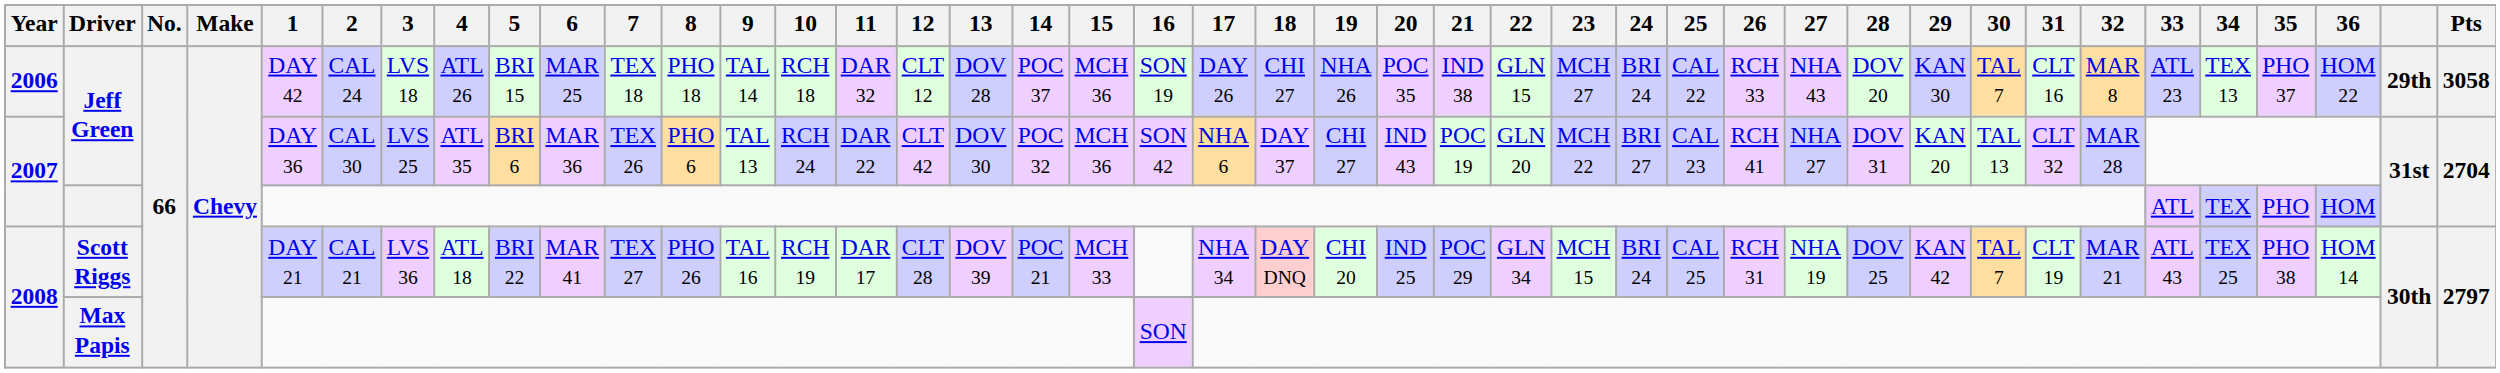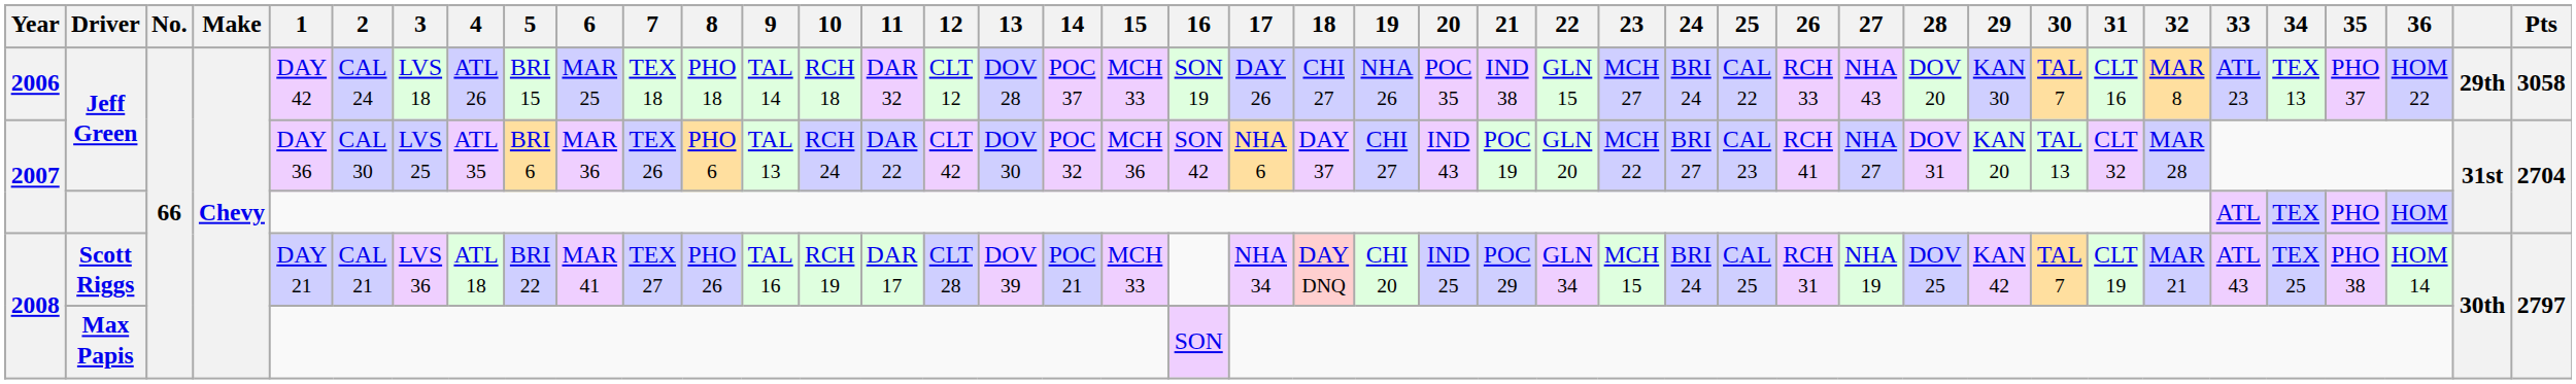 <table class="wikitable" style="text-align:center; font-size:75%">
 <tr>
 <th>Year</th>
 <th>Driver</th>
 <th>No.</th>
 <th>Make</th>
 <th>1</th>
 <th>2</th>
 <th>3</th>
 <th>4</th>
 <th>5</th>
 <th>6</th>
 <th>7</th>
 <th>8</th>
 <th>9</th>
 <th>10</th>
 <th>11</th>
 <th>12</th>
 <th>13</th>
 <th>14</th>
 <th>15</th>
 <th>16</th>
 <th>17</th>
 <th>18</th>
 <th>19</th>
 <th>20</th>
 <th>21</th>
 <th>22</th>
 <th>23</th>
 <th>24</th>
 <th>25</th>
 <th>26</th>
 <th>27</th>
 <th>28</th>
 <th>29</th>
 <th>30</th>
 <th>31</th>
 <th>32</th>
 <th>33</th>
 <th>34</th>
 <th>35</th>
 <th>36</th>
 <th></th>
 <th>Pts</th>
 </tr>
 <tr>
 <th><a href='#'>2006</a></th>
 <th rowspan="2"><a href='#'>Jeff Green</a></th>
 <th rowspan="5">66</th>
 <th rowspan="5"><a href='#'>Chevy</a></th>
 <td style="background:#EFCFFF;"><a href='#'>DAY</a><br><small>42</small></td>
 <td style="background:#CFCFFF;"><a href='#'>CAL</a><br><small>24</small></td>
 <td style="background:#DFFFDF;"><a href='#'>LVS</a><br><small>18</small></td>
 <td style="background:#CFCFFF;"><a href='#'>ATL</a><br><small>26</small></td>
 <td style="background:#DFFFDF;"><a href='#'>BRI</a><br><small>15</small></td>
 <td style="background:#CFCFFF;"><a href='#'>MAR</a><br><small>25</small></td>
 <td style="background:#DFFFDF;"><a href='#'>TEX</a><br><small>18</small></td>
 <td style="background:#DFFFDF;"><a href='#'>PHO</a><br><small>18</small></td>
 <td style="background:#DFFFDF;"><a href='#'>TAL</a><br><small>14</small></td>
 <td style="background:#DFFFDF;"><a href='#'>RCH</a><br><small>18</small></td>
 <td style="background:#EFCFFF;"><a href='#'>DAR</a><br><small>32</small></td>
 <td style="background:#DFFFDF;"><a href='#'>CLT</a><br><small>12</small></td>
 <td style="background:#CFCFFF;"><a href='#'>DOV</a><br><small>28</small></td>
 <td style="background:#EFCFFF;"><a href='#'>POC</a><br><small>37</small></td>
-<td style="background:#EFCFFF;"><a href='#'>MCH</a><br><small>36</small></td>
+<td style="background:#EFCFFF;"><a href='#'>MCH</a><br><small>33</small></td>
 <td style="background:#DFFFDF;"><a href='#'>SON</a><br><small>19</small></td>
 <td style="background:#CFCFFF;"><a href='#'>DAY</a><br><small>26</small></td>
 <td style="background:#CFCFFF;"><a href='#'>CHI</a><br><small>27</small></td>
 <td style="background:#CFCFFF;"><a href='#'>NHA</a><br><small>26</small></td>
 <td style="background:#EFCFFF;"><a href='#'>POC</a><br><small>35</small></td>
 <td style="background:#EFCFFF;"><a href='#'>IND</a><br><small>38</small></td>
 <td style="background:#DFFFDF;"><a href='#'>GLN</a><br><small>15</small></td>
 <td style="background:#CFCFFF;"><a href='#'>MCH</a><br><small>27</small></td>
 <td style="background:#CFCFFF;"><a href='#'>BRI</a><br><small>24</small></td>
 <td style="background:#CFCFFF;"><a href='#'>CAL</a><br><small>22</small></td>
 <td style="background:#EFCFFF;"><a href='#'>RCH</a><br><small>33</small></td>
 <td style="background:#EFCFFF;"><a href='#'>NHA</a><br><small>43</small></td>
 <td style="background:#DFFFDF;"><a href='#'>DOV</a><br><small>20</small></td>
 <td style="background:#CFCFFF;"><a href='#'>KAN</a><br><small>30</small></td>
 <td style="background:#FFDF9F;"><a href='#'>TAL</a><br><small>7</small></td>
 <td style="background:#DFFFDF;"><a href='#'>CLT</a><br><small>16</small></td>
 <td style="background:#FFDF9F;"><a href='#'>MAR</a><br><small>8</small></td>
 <td style="background:#CFCFFF;"><a href='#'>ATL</a><br><small>23</small></td>
 <td style="background:#DFFFDF;"><a href='#'>TEX</a><br><small>13</small></td>
 <td style="background:#EFCFFF;"><a href='#'>PHO</a><br><small>37</small></td>
 <td style="background:#CFCFFF;"><a href='#'>HOM</a><br><small>22</small></td>
 <th>29th</th>
 <th>3058</th>
 </tr>
 <tr>
 <th rowspan=2><a href='#'>2007</a></th>
 <td style="background:#EFCFFF;"><a href='#'>DAY</a><br><small>36</small></td>
 <td style="background:#CFCFFF;"><a href='#'>CAL</a><br><small>30</small></td>
 <td style="background:#CFCFFF;"><a href='#'>LVS</a><br><small>25</small></td>
 <td style="background:#EFCFFF;"><a href='#'>ATL</a><br><small>35</small></td>
 <td style="background:#FFDF9F;"><a href='#'>BRI</a><br><small>6</small></td>
 <td style="background:#EFCFFF;"><a href='#'>MAR</a><br><small>36</small></td>
 <td style="background:#CFCFFF;"><a href='#'>TEX</a><br><small>26</small></td>
 <td style="background:#FFDF9F;"><a href='#'>PHO</a><br><small>6</small></td>
 <td style="background:#DFFFDF;"><a href='#'>TAL</a><br><small>13</small></td>
 <td style="background:#CFCFFF;"><a href='#'>RCH</a><br><small>24</small></td>
 <td style="background:#CFCFFF;"><a href='#'>DAR</a><br><small>22</small></td>
 <td style="background:#EFCFFF;"><a href='#'>CLT</a><br><small>42</small></td>
 <td style="background:#CFCFFF;"><a href='#'>DOV</a><br><small>30</small></td>
 <td style="background:#EFCFFF;"><a href='#'>POC</a><br><small>32</small></td>
 <td style="background:#EFCFFF;"><a href='#'>MCH</a><br><small>36</small></td>
 <td style="background:#EFCFFF;"><a href='#'>SON</a><br><small>42</small></td>
 <td style="background:#FFDF9F;"><a href='#'>NHA</a><br><small>6</small></td>
 <td style="background:#EFCFFF;"><a href='#'>DAY</a><br><small>37</small></td>
 <td style="background:#CFCFFF;"><a href='#'>CHI</a><br><small>27</small></td>
 <td style="background:#EFCFFF;"><a href='#'>IND</a><br><small>43</small></td>
 <td style="background:#DFFFDF;"><a href='#'>POC</a><br><small>19</small></td>
 <td style="background:#DFFFDF;"><a href='#'>GLN</a><br><small>20</small></td>
 <td style="background:#CFCFFF;"><a href='#'>MCH</a><br><small>22</small></td>
 <td style="background:#CFCFFF;"><a href='#'>BRI</a><br><small>27</small></td>
 <td style="background:#CFCFFF;"><a href='#'>CAL</a><br><small>23</small></td>
 <td style="background:#EFCFFF;"><a href='#'>RCH</a><br><small>41</small></td>
 <td style="background:#CFCFFF;"><a href='#'>NHA</a><br><small>27</small></td>
 <td style="background:#EFCFFF;"><a href='#'>DOV</a><br><small>31</small></td>
 <td style="background:#DFFFDF;"><a href='#'>KAN</a><br><small>20</small></td>
 <td style="background:#DFFFDF;"><a href='#'>TAL</a><br><small>13</small></td>
 <td style="background:#EFCFFF;"><a href='#'>CLT</a><br><small>32</small></td>
 <td style="background:#CFCFFF;"><a href='#'>MAR</a><br><small>28</small></td>
 <td colspan=4></td>
 <th rowspan=2>31st</th>
 <th rowspan=2>2704</th>
 </tr>
 <tr>
 <th></th>
 <td colspan=32></td>
 <td style="background:#EFCFFF;"><a href='#'>ATL</a><br></td>
 <td style="background:#CFCFFF;"><a href='#'>TEX</a><br></td>
 <td style="background:#EFCFFF;"><a href='#'>PHO</a><br></td>
 <td style="background:#CFCFFF;"><a href='#'>HOM</a><br></td>
 </tr>
 <tr>
 <th rowspan=2><a href='#'>2008</a></th>
 <th><a href='#'>Scott Riggs</a></th>
 <td style="background:#CFCFFF;"><a href='#'>DAY</a><br><small>21</small></td>
 <td style="background:#CFCFFF;"><a href='#'>CAL</a><br><small>21</small></td>
 <td style="background:#EFCFFF;"><a href='#'>LVS</a><br><small>36</small></td>
 <td style="background:#DFFFDF;"><a href='#'>ATL</a><br><small>18</small></td>
 <td style="background:#CFCFFF;"><a href='#'>BRI</a><br><small>22</small></td>
 <td style="background:#EFCFFF;"><a href='#'>MAR</a><br><small>41</small></td>
 <td style="background:#CFCFFF;"><a href='#'>TEX</a><br><small>27</small></td>
 <td style="background:#CFCFFF;"><a href='#'>PHO</a><br><small>26</small></td>
 <td style="background:#DFFFDF;"><a href='#'>TAL</a><br><small>16</small></td>
 <td style="background:#DFFFDF;"><a href='#'>RCH</a><br><small>19</small></td>
 <td style="background:#DFFFDF;"><a href='#'>DAR</a><br><small>17</small></td>
 <td style="background:#CFCFFF;"><a href='#'>CLT</a><br><small>28</small></td>
 <td style="background:#EFCFFF;"><a href='#'>DOV</a><br><small>39</small></td>
 <td style="background:#CFCFFF;"><a href='#'>POC</a><br><small>21</small></td>
 <td style="background:#EFCFFF;"><a href='#'>MCH</a><br><small>33</small></td>
 <td></td>
 <td style="background:#EFCFFF;"><a href='#'>NHA</a><br><small>34</small></td>
 <td style="background:#FFCFCF;"><a href='#'>DAY</a><br><small>DNQ</small></td>
 <td style="background:#DFFFDF;"><a href='#'>CHI</a><br><small>20</small></td>
 <td style="background:#CFCFFF;"><a href='#'>IND</a><br><small>25</small></td>
 <td style="background:#CFCFFF;"><a href='#'>POC</a><br><small>29</small></td>
 <td style="background:#EFCFFF;"><a href='#'>GLN</a><br><small>34</small></td>
 <td style="background:#DFFFDF;"><a href='#'>MCH</a><br><small>15</small></td>
 <td style="background:#CFCFFF;"><a href='#'>BRI</a><br><small>24</small></td>
 <td style="background:#CFCFFF;"><a href='#'>CAL</a><br><small>25</small></td>
 <td style="background:#EFCFFF;"><a href='#'>RCH</a><br><small>31</small></td>
 <td style="background:#DFFFDF;"><a href='#'>NHA</a><br><small>19</small></td>
 <td style="background:#CFCFFF;"><a href='#'>DOV</a><br><small>25</small></td>
 <td style="background:#EFCFFF;"><a href='#'>KAN</a><br><small>42</small></td>
 <td style="background:#FFDF9F;"><a href='#'>TAL</a><br><small>7</small></td>
 <td style="background:#DFFFDF;"><a href='#'>CLT</a><br><small>19</small></td>
 <td style="background:#CFCFFF;"><a href='#'>MAR</a><br><small>21</small></td>
 <td style="background:#EFCFFF;"><a href='#'>ATL</a><br><small>43</small></td>
 <td style="background:#CFCFFF;"><a href='#'>TEX</a><br><small>25</small></td>
 <td style="background:#EFCFFF;"><a href='#'>PHO</a><br><small>38</small></td>
 <td style="background:#DFFFDF;"><a href='#'>HOM</a><br><small>14</small></td>
 <th rowspan=2>30th</th>
 <th rowspan=2>2797</th>
 </tr>
 <tr>
 <th><a href='#'>Max Papis</a></th>
 <td colspan=15></td>
 <td style="background:#EFCFFF;"><a href='#'>SON</a><br></td>
 <td colspan=20></td>
 </tr>
 </table>
